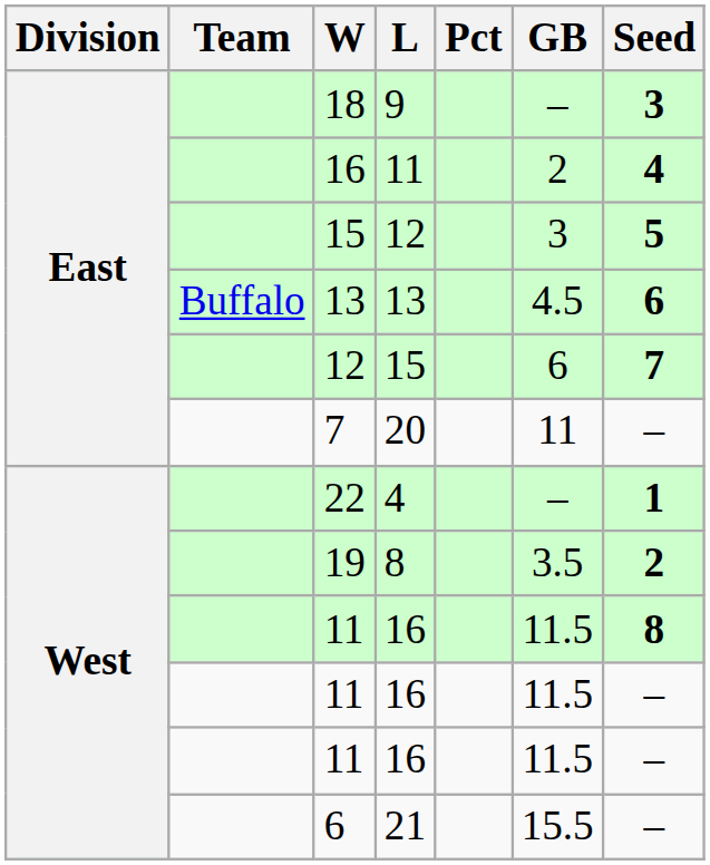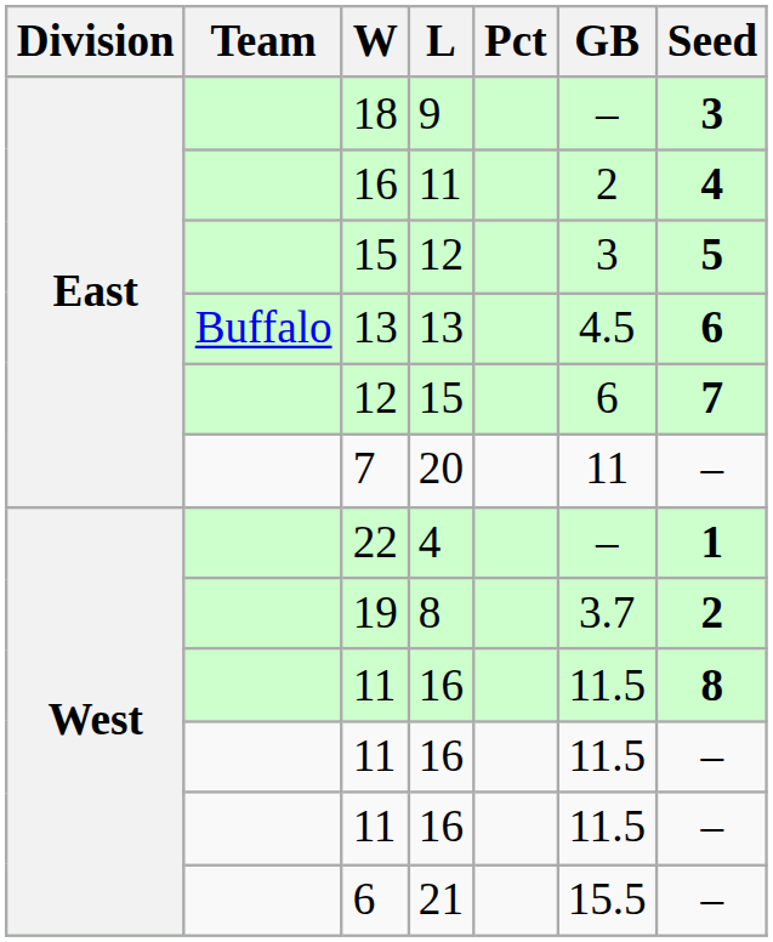 <table class="wikitable sortable">
 <tr>
 <th scope="col">Division</th>
 <th scope="col">Team</th>
 <th scope="col">W</th>
 <th scope="col">L</th>
 <th scope="col">Pct</th>
 <th scope="col">GB</th>
 <th scope="col">Seed</th>
 </tr>
 <tr style="background: #ccffcc">
 <th scope="row" rowspan="6">East</th>
 <td></td>
 <td>18</td>
 <td>9</td>
 <td></td>
 <td style="text-align: center">–</td>
 <td style="text-align: center"><strong>3</strong></td>
 </tr>
 <tr style="background: #ccffcc">
 <td></td>
 <td>16</td>
 <td>11</td>
 <td></td>
 <td style="text-align: center">2</td>
 <td style="text-align: center"><strong>4</strong></td>
 </tr>
 <tr style="background: #ccffcc">
 <td></td>
 <td>15</td>
 <td>12</td>
 <td></td>
 <td style="text-align: center">3</td>
 <td style="text-align: center"><strong>5</strong></td>
 </tr>
 <tr style="background: #ccffcc">
 <td><a href='#'>Buffalo</a></td>
 <td>13</td>
 <td>13</td>
 <td></td>
 <td style="text-align: center">4.5</td>
 <td style="text-align: center"><strong>6</strong></td>
 </tr>
 <tr style="background: #ccffcc">
 <td></td>
 <td>12</td>
 <td>15</td>
 <td></td>
 <td style="text-align: center">6</td>
 <td style="text-align: center"><strong>7</strong></td>
 </tr>
 <tr>
 <td></td>
 <td>7</td>
 <td>20</td>
 <td></td>
 <td style="text-align: center">11</td>
 <td style="text-align: center">–</td>
 </tr>
 <tr style="background: #ccffcc">
 <th scope="row" rowspan="6">West</th>
 <td></td>
 <td>22</td>
 <td>4</td>
 <td></td>
 <td style="text-align: center">–</td>
 <td style="text-align: center"><strong>1</strong></td>
 </tr>
 <tr style="background: #ccffcc">
 <td></td>
 <td>19</td>
 <td>8</td>
 <td></td>
-<td style="text-align: center">3.5</td>
+<td style="text-align: center">3.7</td>
 <td style="text-align: center"><strong>2</strong></td>
 </tr>
 <tr style="background: #ccffcc">
 <td></td>
 <td>11</td>
 <td>16</td>
 <td></td>
 <td style="text-align: center">11.5</td>
 <td style="text-align: center"><strong>8</strong></td>
 </tr>
 <tr>
 <td></td>
 <td>11</td>
 <td>16</td>
 <td></td>
 <td style="text-align: center">11.5</td>
 <td style="text-align: center">–</td>
 </tr>
 <tr>
 <td></td>
 <td>11</td>
 <td>16</td>
 <td></td>
 <td style="text-align: center">11.5</td>
 <td style="text-align: center">–</td>
 </tr>
 <tr>
 <td></td>
 <td>6</td>
 <td>21</td>
 <td></td>
 <td style="text-align: center">15.5</td>
 <td style="text-align: center">–</td>
 </tr>
 </table>
